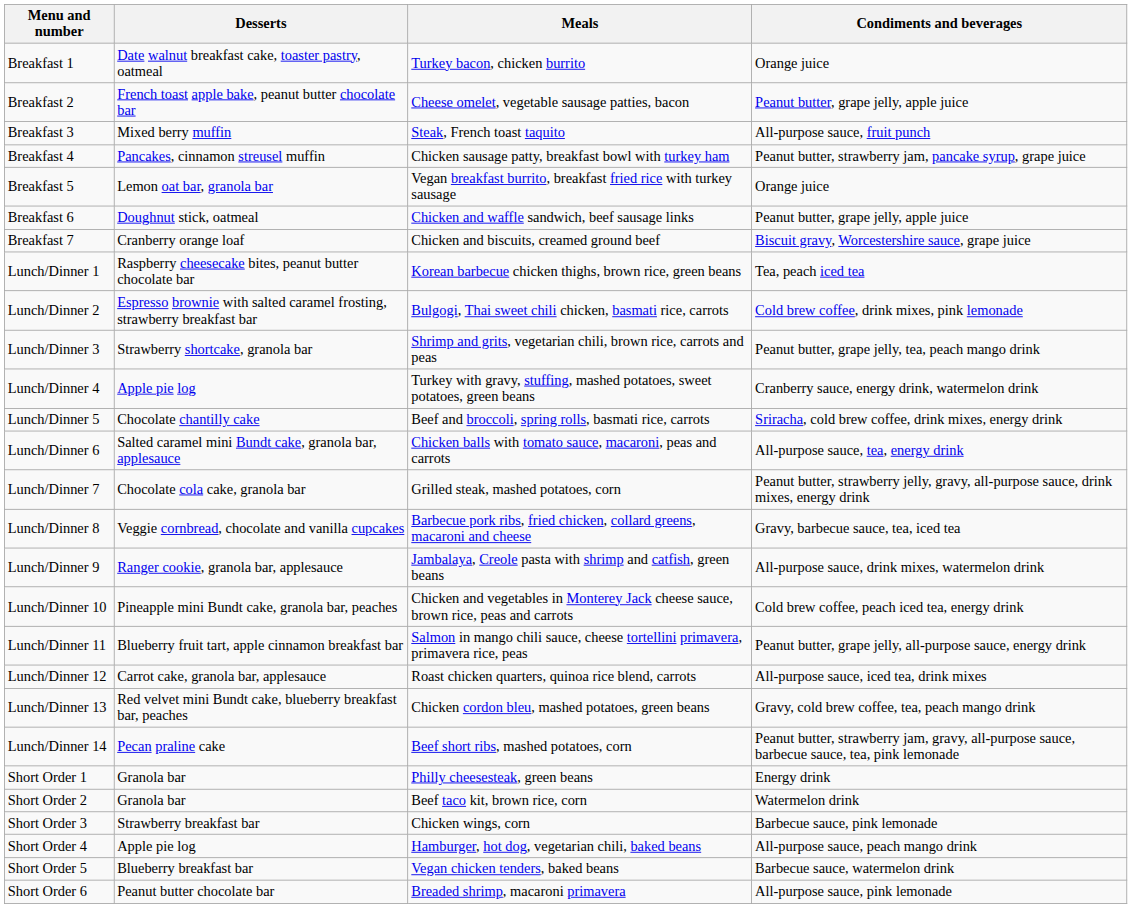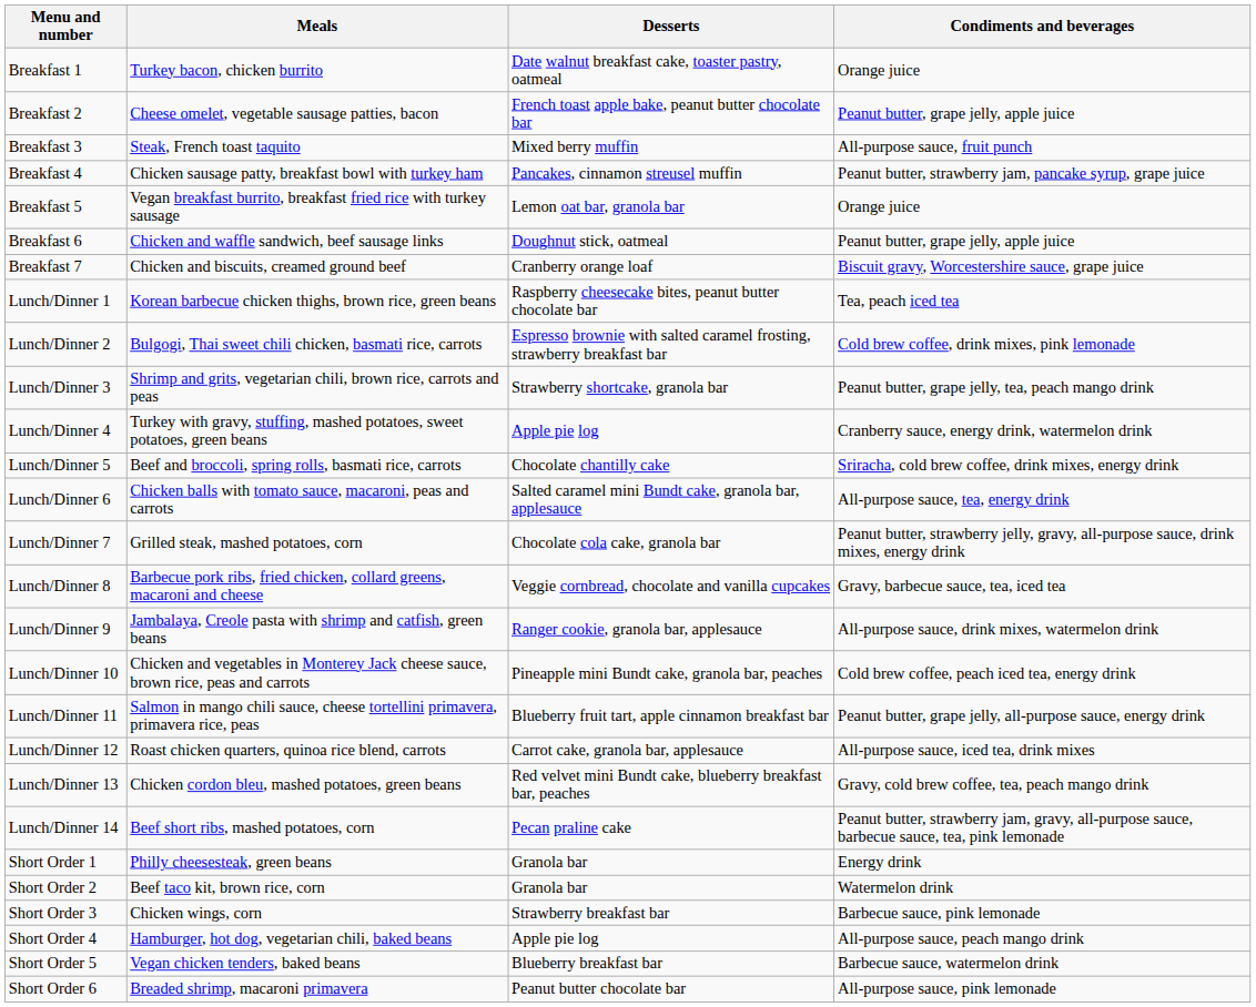 <table class="wikitable">
 <tr>
 <th>Menu and number</th>
+<th>Meals</th>
 <th>Desserts</th>
-<th>Meals</th>
 <th>Condiments and beverages</th>
 </tr>
 <tr>
 <td>Breakfast 1</td>
+<td><a href='#'>Turkey bacon</a>, chicken <a href='#'>burrito</a></td>
 <td><a href='#'>Date</a> <a href='#'>walnut</a> breakfast cake, <a href='#'>toaster pastry</a>, oatmeal</td>
-<td><a href='#'>Turkey bacon</a>, chicken <a href='#'>burrito</a></td>
 <td>Orange juice</td>
 </tr>
 <tr>
 <td>Breakfast 2</td>
+<td><a href='#'>Cheese omelet</a>, vegetable sausage patties, bacon</td>
 <td><a href='#'>French toast</a> <a href='#'>apple bake</a>, peanut butter <a href='#'>chocolate bar</a></td>
-<td><a href='#'>Cheese omelet</a>, vegetable sausage patties, bacon</td>
 <td><a href='#'>Peanut butter</a>, grape jelly, apple juice</td>
 </tr>
 <tr>
 <td>Breakfast 3</td>
+<td><a href='#'>Steak</a>, French toast <a href='#'>taquito</a></td>
 <td>Mixed berry <a href='#'>muffin</a></td>
-<td><a href='#'>Steak</a>, French toast <a href='#'>taquito</a></td>
 <td>All-purpose sauce, <a href='#'>fruit punch</a></td>
 </tr>
 <tr>
 <td>Breakfast 4</td>
+<td>Chicken sausage patty, breakfast bowl with <a href='#'>turkey ham</a></td>
 <td><a href='#'>Pancakes</a>, cinnamon <a href='#'>streusel</a> muffin</td>
-<td>Chicken sausage patty, breakfast bowl with <a href='#'>turkey ham</a></td>
 <td>Peanut butter, strawberry jam, <a href='#'>pancake syrup</a>, grape juice</td>
 </tr>
 <tr>
 <td>Breakfast 5</td>
+<td>Vegan <a href='#'>breakfast burrito</a>, breakfast <a href='#'>fried rice</a> with turkey sausage</td>
 <td>Lemon <a href='#'>oat bar</a>, <a href='#'>granola bar</a></td>
-<td>Vegan <a href='#'>breakfast burrito</a>, breakfast <a href='#'>fried rice</a> with turkey sausage</td>
 <td>Orange juice</td>
 </tr>
 <tr>
 <td>Breakfast 6</td>
+<td><a href='#'>Chicken and waffle</a> sandwich, beef sausage links</td>
 <td><a href='#'>Doughnut</a> stick, oatmeal</td>
-<td><a href='#'>Chicken and waffle</a> sandwich, beef sausage links</td>
 <td>Peanut butter, grape jelly, apple juice</td>
 </tr>
 <tr>
 <td>Breakfast 7</td>
+<td>Chicken and biscuits, creamed ground beef</td>
 <td>Cranberry orange loaf</td>
-<td>Chicken and biscuits, creamed ground beef</td>
 <td><a href='#'>Biscuit gravy</a>, <a href='#'>Worcestershire sauce</a>, grape juice</td>
 </tr>
 <tr>
 <td>Lunch/Dinner 1</td>
+<td><a href='#'>Korean barbecue</a> chicken thighs, brown rice, green beans</td>
 <td>Raspberry <a href='#'>cheesecake</a> bites, peanut butter chocolate bar</td>
-<td><a href='#'>Korean barbecue</a> chicken thighs, brown rice, green beans</td>
 <td>Tea, peach <a href='#'>iced tea</a></td>
 </tr>
 <tr>
 <td>Lunch/Dinner 2</td>
+<td><a href='#'>Bulgogi</a>, <a href='#'>Thai sweet chili</a> chicken, <a href='#'>basmati</a> rice, carrots</td>
 <td><a href='#'>Espresso</a> <a href='#'>brownie</a> with salted caramel frosting, strawberry breakfast bar</td>
-<td><a href='#'>Bulgogi</a>, <a href='#'>Thai sweet chili</a> chicken, <a href='#'>basmati</a> rice, carrots</td>
 <td><a href='#'>Cold brew coffee</a>, drink mixes, pink <a href='#'>lemonade</a></td>
 </tr>
 <tr>
 <td>Lunch/Dinner 3</td>
+<td><a href='#'>Shrimp and grits</a>, vegetarian chili, brown rice, carrots and peas</td>
 <td>Strawberry <a href='#'>shortcake</a>, granola bar</td>
-<td><a href='#'>Shrimp and grits</a>, vegetarian chili, brown rice, carrots and peas</td>
 <td>Peanut butter, grape jelly, tea, peach mango drink</td>
 </tr>
 <tr>
 <td>Lunch/Dinner 4</td>
+<td>Turkey with gravy, <a href='#'>stuffing</a>, mashed potatoes, sweet potatoes, green beans</td>
 <td><a href='#'>Apple pie</a> <a href='#'>log</a></td>
-<td>Turkey with gravy, <a href='#'>stuffing</a>, mashed potatoes, sweet potatoes, green beans</td>
 <td>Cranberry sauce, energy drink, watermelon drink</td>
 </tr>
 <tr>
 <td>Lunch/Dinner 5</td>
+<td>Beef and <a href='#'>broccoli</a>, <a href='#'>spring rolls</a>, basmati rice, carrots</td>
 <td>Chocolate <a href='#'>chantilly cake</a></td>
-<td>Beef and <a href='#'>broccoli</a>, <a href='#'>spring rolls</a>, basmati rice, carrots</td>
 <td><a href='#'>Sriracha</a>, cold brew coffee, drink mixes, energy drink</td>
 </tr>
 <tr>
 <td>Lunch/Dinner 6</td>
+<td><a href='#'>Chicken balls</a> with <a href='#'>tomato sauce</a>, <a href='#'>macaroni</a>, peas and carrots</td>
 <td>Salted caramel mini <a href='#'>Bundt cake</a>, granola bar, <a href='#'>applesauce</a></td>
-<td><a href='#'>Chicken balls</a> with <a href='#'>tomato sauce</a>, <a href='#'>macaroni</a>, peas and carrots</td>
 <td>All-purpose sauce, <a href='#'>tea</a>, <a href='#'>energy drink</a></td>
 </tr>
 <tr>
 <td>Lunch/Dinner 7</td>
+<td>Grilled steak, mashed potatoes, corn</td>
 <td>Chocolate <a href='#'>cola</a> cake, granola bar</td>
-<td>Grilled steak, mashed potatoes, corn</td>
 <td>Peanut butter, strawberry jelly, gravy, all-purpose sauce, drink mixes, energy drink</td>
 </tr>
 <tr>
 <td>Lunch/Dinner 8</td>
+<td><a href='#'>Barbecue pork ribs</a>, <a href='#'>fried chicken</a>, <a href='#'>collard greens</a>, <a href='#'>macaroni and cheese</a></td>
 <td>Veggie <a href='#'>cornbread</a>, chocolate and vanilla <a href='#'>cupcakes</a></td>
-<td><a href='#'>Barbecue pork ribs</a>, <a href='#'>fried chicken</a>, <a href='#'>collard greens</a>, <a href='#'>macaroni and cheese</a></td>
 <td>Gravy, barbecue sauce, tea, iced tea</td>
 </tr>
 <tr>
 <td>Lunch/Dinner 9</td>
+<td><a href='#'>Jambalaya</a>, <a href='#'>Creole</a> pasta with <a href='#'>shrimp</a> and <a href='#'>catfish</a>, green beans</td>
 <td><a href='#'>Ranger cookie</a>, granola bar, applesauce</td>
-<td><a href='#'>Jambalaya</a>, <a href='#'>Creole</a> pasta with <a href='#'>shrimp</a> and <a href='#'>catfish</a>, green beans</td>
 <td>All-purpose sauce, drink mixes, watermelon drink</td>
 </tr>
 <tr>
 <td>Lunch/Dinner 10</td>
+<td>Chicken and vegetables in <a href='#'>Monterey Jack</a> cheese sauce, brown rice, peas and carrots</td>
 <td>Pineapple mini Bundt cake, granola bar, peaches</td>
-<td>Chicken and vegetables in <a href='#'>Monterey Jack</a> cheese sauce, brown rice, peas and carrots</td>
 <td>Cold brew coffee, peach iced tea, energy drink</td>
 </tr>
 <tr>
 <td>Lunch/Dinner 11</td>
+<td><a href='#'>Salmon</a> in mango chili sauce, cheese <a href='#'>tortellini</a> <a href='#'>primavera</a>, primavera rice, peas</td>
 <td>Blueberry fruit tart, apple cinnamon breakfast bar</td>
-<td><a href='#'>Salmon</a> in mango chili sauce, cheese <a href='#'>tortellini</a> <a href='#'>primavera</a>, primavera rice, peas</td>
 <td>Peanut butter, grape jelly, all-purpose sauce, energy drink</td>
 </tr>
 <tr>
 <td>Lunch/Dinner 12</td>
+<td>Roast chicken quarters, quinoa rice blend, carrots</td>
 <td>Carrot cake, granola bar, applesauce</td>
-<td>Roast chicken quarters, quinoa rice blend, carrots</td>
 <td>All-purpose sauce, iced tea, drink mixes</td>
 </tr>
 <tr>
 <td>Lunch/Dinner 13</td>
+<td>Chicken <a href='#'>cordon bleu</a>, mashed potatoes, green beans</td>
 <td>Red velvet mini Bundt cake, blueberry breakfast bar, peaches</td>
-<td>Chicken <a href='#'>cordon bleu</a>, mashed potatoes, green beans</td>
 <td>Gravy, cold brew coffee, tea, peach mango drink</td>
 </tr>
 <tr>
 <td>Lunch/Dinner 14</td>
+<td><a href='#'>Beef short ribs</a>, mashed potatoes, corn</td>
 <td><a href='#'>Pecan</a> <a href='#'>praline</a> cake</td>
-<td><a href='#'>Beef short ribs</a>, mashed potatoes, corn</td>
 <td>Peanut butter, strawberry jam, gravy, all-purpose sauce, barbecue sauce, tea, pink lemonade</td>
 </tr>
 <tr>
 <td>Short Order 1</td>
+<td><a href='#'>Philly cheesesteak</a>, green beans</td>
 <td>Granola bar</td>
-<td><a href='#'>Philly cheesesteak</a>, green beans</td>
 <td>Energy drink</td>
 </tr>
 <tr>
 <td>Short Order 2</td>
+<td>Beef <a href='#'>taco</a> kit, brown rice, corn</td>
 <td>Granola bar</td>
-<td>Beef <a href='#'>taco</a> kit, brown rice, corn</td>
 <td>Watermelon drink</td>
 </tr>
 <tr>
 <td>Short Order 3</td>
+<td>Chicken wings, corn</td>
 <td>Strawberry breakfast bar</td>
-<td>Chicken wings, corn</td>
 <td>Barbecue sauce, pink lemonade</td>
 </tr>
 <tr>
 <td>Short Order 4</td>
+<td><a href='#'>Hamburger</a>, <a href='#'>hot dog</a>, vegetarian chili, <a href='#'>baked beans</a></td>
 <td>Apple pie log</td>
-<td><a href='#'>Hamburger</a>, <a href='#'>hot dog</a>, vegetarian chili, <a href='#'>baked beans</a></td>
 <td>All-purpose sauce, peach mango drink</td>
 </tr>
 <tr>
 <td>Short Order 5</td>
+<td><a href='#'>Vegan chicken tenders</a>, baked beans</td>
 <td>Blueberry breakfast bar</td>
-<td><a href='#'>Vegan chicken tenders</a>, baked beans</td>
 <td>Barbecue sauce, watermelon drink</td>
 </tr>
 <tr>
 <td>Short Order 6</td>
+<td><a href='#'>Breaded shrimp</a>, macaroni <a href='#'>primavera</a></td>
 <td>Peanut butter chocolate bar</td>
-<td><a href='#'>Breaded shrimp</a>, macaroni <a href='#'>primavera</a></td>
 <td>All-purpose sauce, pink lemonade</td>
 </tr>
 </table>
